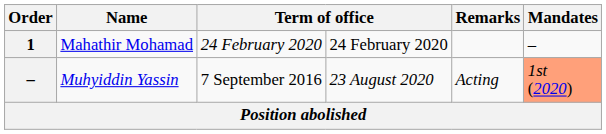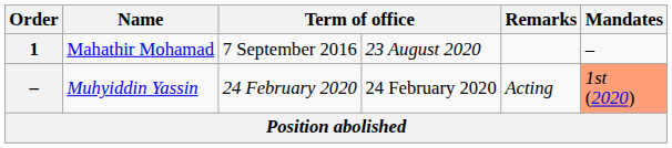 <table class="wikitable">
 <tr>
 <th>Order</th>
 <th>Name</th>
 <th colspan="2">Term of office</th>
 <th>Remarks</th>
 <th>Mandates</th>
 </tr>
 <tr>
 <th>1</th>
 <td><a href='#'>Mahathir Mohamad</a></td>
-<td><em>24 February 2020</em></td>
-<td>24 February 2020</td>
+<td>7 September 2016</td>
+<td><em>23 August 2020</em></td>
 <td></td>
 <td>–</td>
 </tr>
 <tr>
 <th>–</th>
 <td><em><a href='#'>Muhyiddin Yassin</a></em></td>
-<td>7 September 2016</td>
-<td><em>23 August 2020</em></td>
+<td><em>24 February 2020</em></td>
+<td>24 February 2020</td>
 <td><em>Acting</em></td>
 <td style="background: lightsalmon;"><em>1st</em> <br> (<em><a href='#'>2020</a></em>)</td>
 </tr>
 <tr>
 <th colspan=7 align=center><em>Position abolished</em></th>
 </tr>
 </table>
